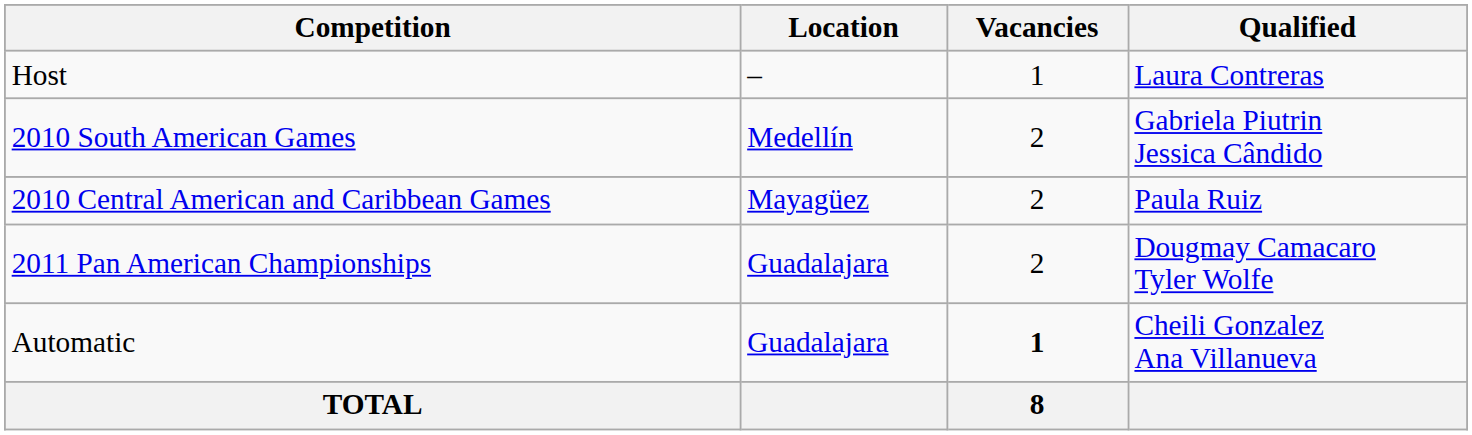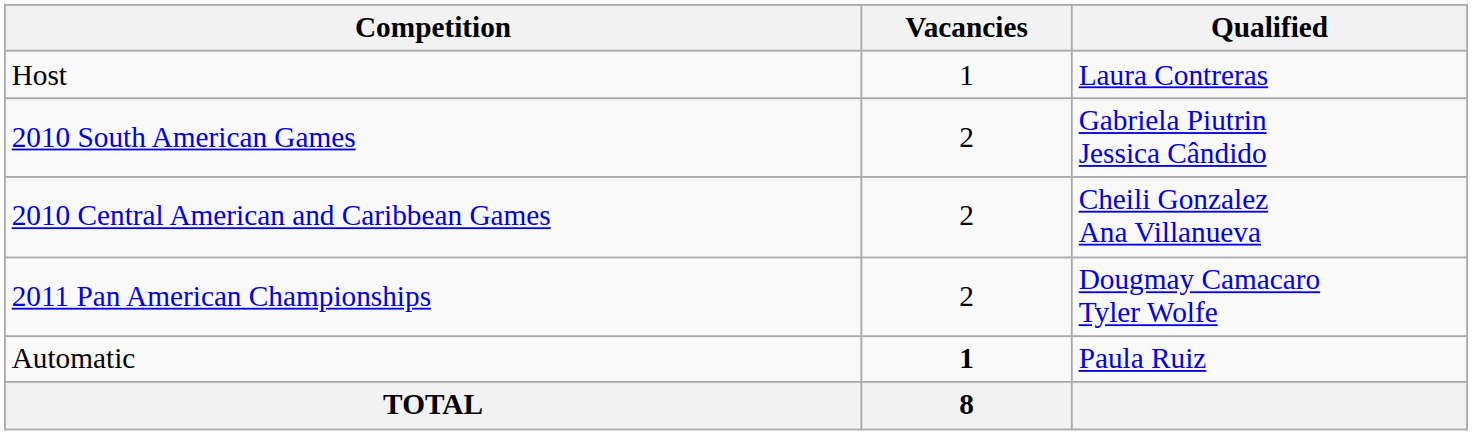 <table class = "wikitable" width=800>
 <tr>
 <th>Competition</th>
-<th>Location</th>
 <th>Vacancies</th>
 <th>Qualified</th>
 </tr>
 <tr>
 <td>Host</td>
-<td>–</td>
 <td align="center">1</td>
 <td> <a href='#'>Laura Contreras</a></td>
 </tr>
 <tr>
 <td><a href='#'>2010 South American Games</a></td>
-<td> <a href='#'>Medellín</a></td>
 <td align="center">2</td>
 <td> <a href='#'>Gabriela Piutrin</a> <br> <a href='#'>Jessica Cândido</a></td>
 </tr>
 <tr>
 <td><a href='#'>2010 Central American and Caribbean Games</a></td>
-<td> <a href='#'>Mayagüez</a></td>
 <td align="center">2</td>
-<td> <a href='#'>Paula Ruiz</a></td>
+<td> <a href='#'>Cheili Gonzalez</a> <br>  <a href='#'>Ana Villanueva</a></td>
 </tr>
 <tr>
 <td><a href='#'>2011 Pan American Championships</a> </td>
-<td> <a href='#'>Guadalajara</a></td>
 <td align="center">2</td>
 <td> <a href='#'>Dougmay Camacaro</a><br>  <a href='#'>Tyler Wolfe</a></td>
 </tr>
 <tr>
 <td>Automatic </td>
-<td> <a href='#'>Guadalajara</a></td>
 <td align="center"><strong>1</strong></td>
-<td> <a href='#'>Cheili Gonzalez</a> <br>  <a href='#'>Ana Villanueva</a></td>
+<td> <a href='#'>Paula Ruiz</a></td>
 </tr>
 <tr>
 <th>TOTAL</th>
-<th></th>
 <th>8</th>
 <th></th>
 </tr>
 </table>
